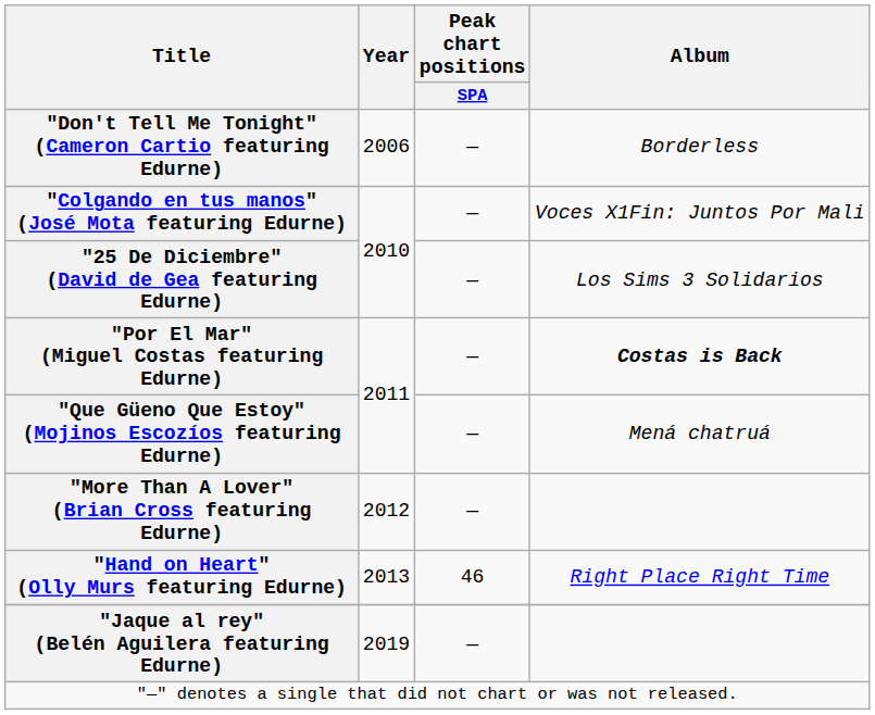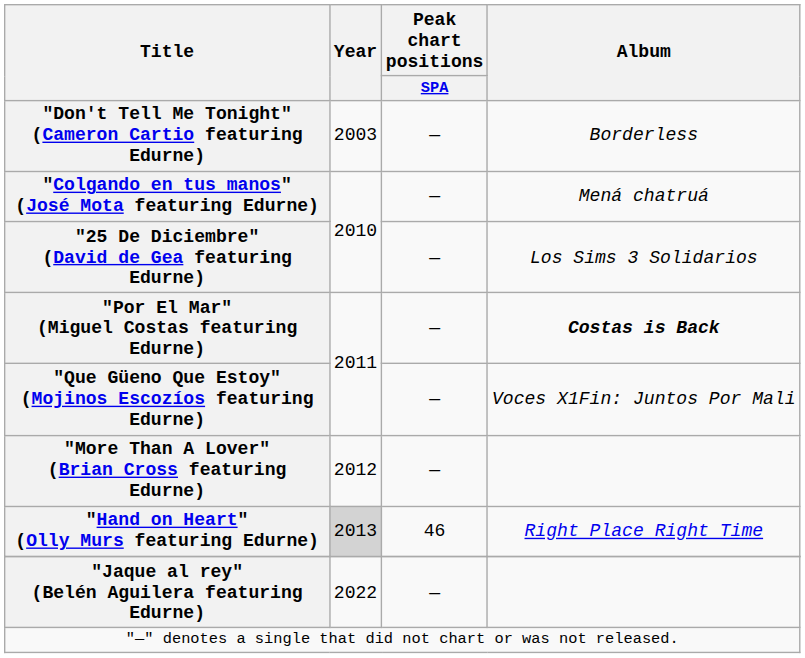 <table class="wikitable plainrowheaders" style="text-align:center">
 <tr>
 <th scope="col" rowspan="2" style="width:17.5em">Title</th>
 <th scope="col" rowspan="2" style="width:1em">Year</th>
 <th scope="col">Peak chart positions</th>
 <th scope="col" rowspan="2">Album</th>
 </tr>
 <tr>
 <th scope="col" style="width:3em;font-size:85%"><a href='#'>SPA</a><br></th>
 </tr>
 <tr>
 <th scope="row">"Don't Tell Me Tonight"<br><span>(<a href='#'>Cameron Cartio</a> featuring Edurne)</span></th>
-<td>2006</td>
+<td>2003</td>
 <td>—</td>
 <td><em>Borderless</em></td>
 </tr>
 <tr>
 <th scope="row">"<a href='#'>Colgando en tus manos</a>"<br><span>(<a href='#'>José Mota</a> featuring Edurne)</span></th>
 <td rowspan="2">2010</td>
 <td>—</td>
-<td><em>Voces X1Fin: Juntos Por Mali</em></td>
+<td><em>Mená chatruá</em></td>
 </tr>
 <tr>
 <th scope="row">"25 De Diciembre"<br><span>(<a href='#'>David de Gea</a> featuring Edurne)</span></th>
 <td>—</td>
 <td><em>Los Sims 3 Solidarios</em></td>
 </tr>
 <tr>
 <th scope="row">"Por El Mar"<br><span>(Miguel Costas featuring Edurne)</span></th>
 <td rowspan="2">2011</td>
 <td>—</td>
 <td><strong><em>Costas is Back</em></strong></td>
 </tr>
 <tr>
 <th scope="row">"Que Güeno Que Estoy"<br><span>(<a href='#'>Mojinos Escozíos</a> featuring Edurne)</span></th>
 <td>—</td>
-<td><em>Mená chatruá</em></td>
+<td><em>Voces X1Fin: Juntos Por Mali</em></td>
 </tr>
 <tr>
 <th scope="row">"More Than A Lover"<br><span>(<a href='#'>Brian Cross</a> featuring Edurne)</span></th>
 <td>2012</td>
 <td>—</td>
 <td></td>
 </tr>
 <tr>
 <th scope="row">"<a href='#'>Hand on Heart</a>"<br><span>(<a href='#'>Olly Murs</a> featuring Edurne)</span></th>
-<td>2013</td>
+<td style="background: lightgrey;">2013</td>
 <td>46</td>
 <td><em><a href='#'>Right Place Right Time</a></em></td>
 </tr>
 <tr>
 </tr>
 <tr>
 <th scope="row">"Jaque al rey"<br><span>(Belén Aguilera featuring Edurne)</span></th>
-<td>2019</td>
+<td>2022</td>
 <td>—</td>
 <td></td>
 </tr>
 <tr>
 <td style="font-size:85%" colspan="22">"—" denotes a single that did not chart or was not released.</td>
 </tr>
 </table>
